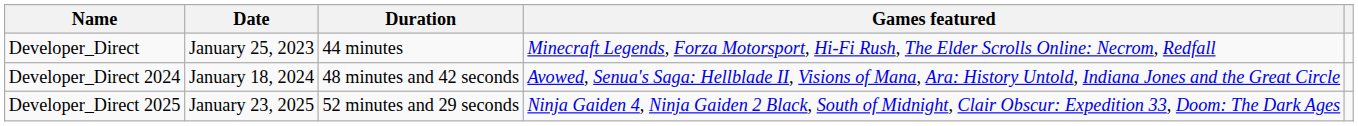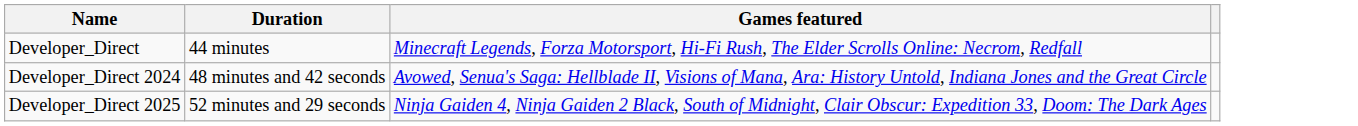 <table class="wikitable">
 <tr>
 <th>Name</th>
-<th>Date</th>
 <th>Duration</th>
 <th>Games featured</th>
 <th></th>
 </tr>
 <tr>
 <td>Developer_Direct</td>
-<td>January 25, 2023</td>
 <td>44 minutes</td>
 <td><em><a href='#'>Minecraft Legends</a></em>, <em><a href='#'>Forza Motorsport</a></em>, <em><a href='#'>Hi-Fi Rush</a></em>, <em><a href='#'>The Elder Scrolls Online: Necrom</a></em>, <em><a href='#'>Redfall</a></em></td>
 <td></td>
 </tr>
 <tr>
 <td>Developer_Direct 2024</td>
-<td>January 18, 2024</td>
 <td>48 minutes and 42 seconds</td>
 <td><em><a href='#'>Avowed</a></em>, <em><a href='#'>Senua's Saga: Hellblade II</a></em>, <em><a href='#'>Visions of Mana</a></em>, <em><a href='#'>Ara: History Untold</a></em>, <em><a href='#'>Indiana Jones and the Great Circle</a></em></td>
 <td></td>
 </tr>
 <tr>
 <td>Developer_Direct 2025</td>
-<td>January 23, 2025</td>
 <td>52 minutes and 29 seconds</td>
 <td><em><a href='#'>Ninja Gaiden 4</a></em>, <em><a href='#'>Ninja Gaiden 2 Black</a></em>, <em><a href='#'>South of Midnight</a></em>, <em><a href='#'>Clair Obscur: Expedition 33</a></em>, <em><a href='#'>Doom: The Dark Ages</a></em></td>
 <td></td>
 </tr>
 </table>
